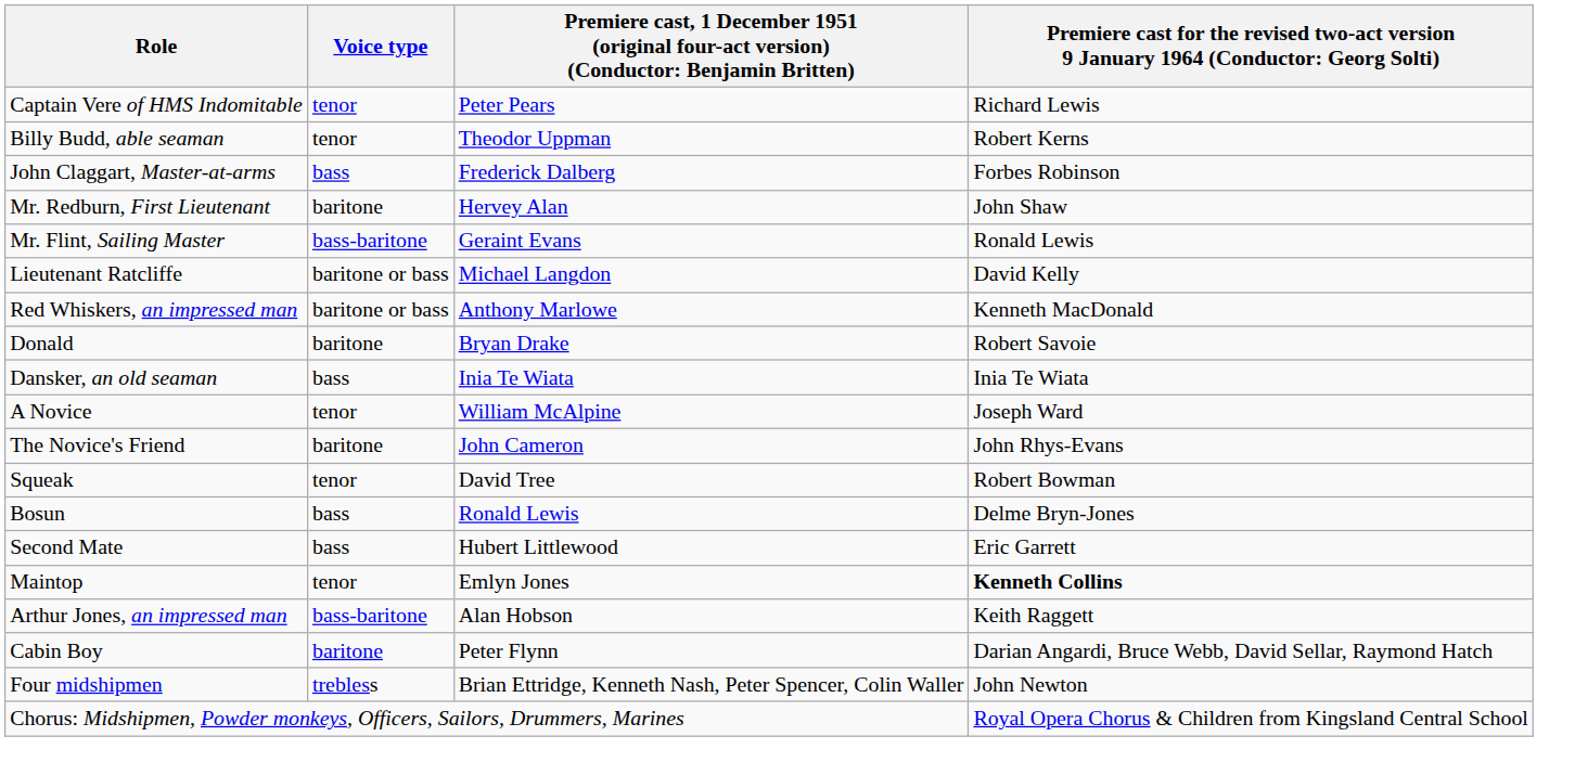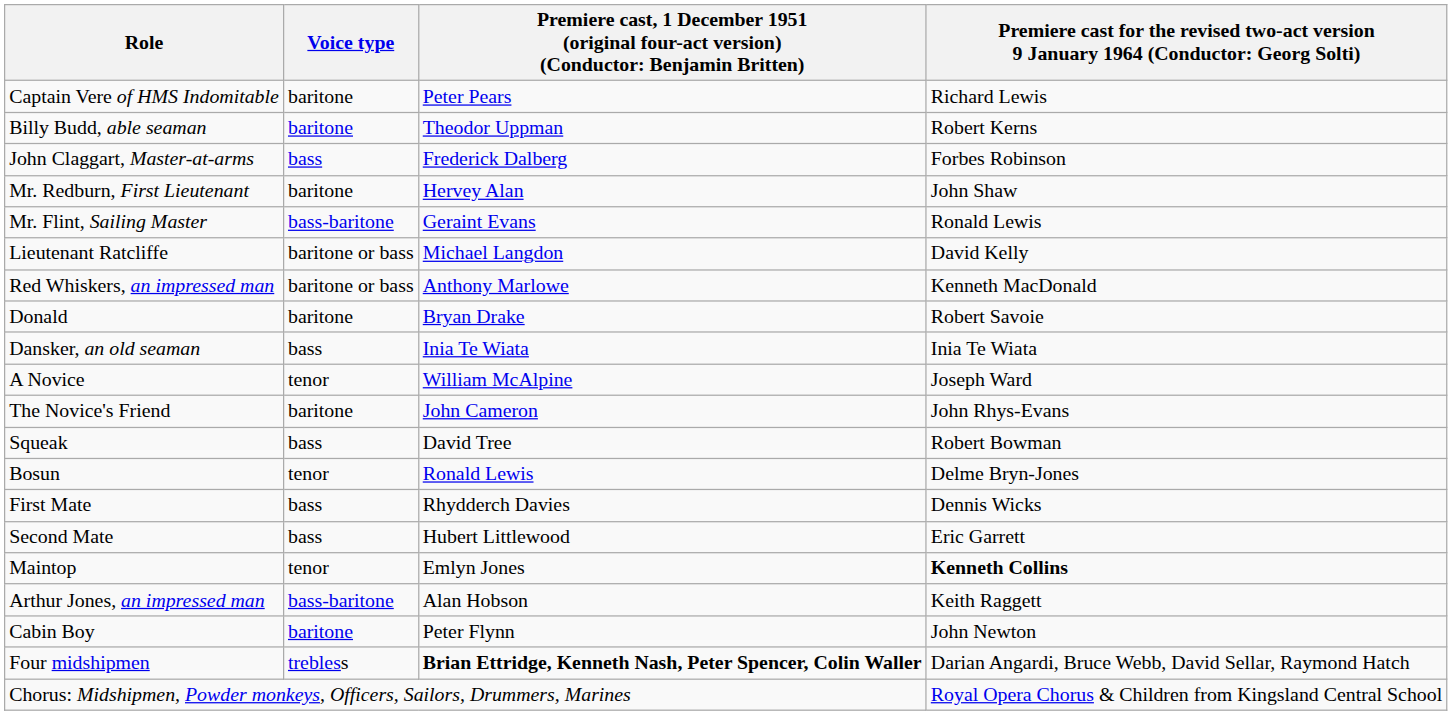 <table class="wikitable">
 <tr>
 <th>Role</th>
 <th><a href='#'>Voice type</a></th>
 <th>Premiere cast, 1 December 1951<br>(original four-act version)<br>(Conductor: Benjamin Britten)</th>
 <th>Premiere cast for the revised two-act version<br>9 January 1964 (Conductor: Georg Solti)</th>
 </tr>
 <tr>
 <td>Captain Vere <em>of HMS Indomitable</em></td>
-<td><a href='#'>tenor</a></td>
+<td>baritone</td>
 <td><a href='#'>Peter Pears</a></td>
 <td>Richard Lewis</td>
 </tr>
 <tr>
 <td>Billy Budd, <em>able seaman</em></td>
-<td>tenor</td>
+<td><a href='#'>baritone</a></td>
 <td><a href='#'>Theodor Uppman</a></td>
 <td>Robert Kerns</td>
 </tr>
 <tr>
 <td>John Claggart, <em>Master-at-arms</em></td>
 <td><a href='#'>bass</a></td>
 <td><a href='#'>Frederick Dalberg</a></td>
 <td>Forbes Robinson</td>
 </tr>
 <tr>
 <td>Mr. Redburn, <em>First Lieutenant</em></td>
 <td>baritone</td>
 <td><a href='#'>Hervey Alan</a></td>
 <td>John Shaw</td>
 </tr>
 <tr>
 <td>Mr. Flint, <em>Sailing Master</em></td>
 <td><a href='#'>bass-baritone</a></td>
 <td><a href='#'>Geraint Evans</a></td>
 <td>Ronald Lewis</td>
 </tr>
 <tr>
 <td>Lieutenant Ratcliffe</td>
 <td>baritone or bass</td>
 <td><a href='#'>Michael Langdon</a></td>
 <td>David Kelly</td>
 </tr>
 <tr>
 <td>Red Whiskers, <em><a href='#'>an impressed man</a></em></td>
 <td>baritone or bass</td>
 <td><a href='#'>Anthony Marlowe</a></td>
 <td>Kenneth MacDonald</td>
 </tr>
 <tr>
 <td>Donald</td>
 <td>baritone</td>
 <td><a href='#'>Bryan Drake</a></td>
 <td>Robert Savoie</td>
 </tr>
 <tr>
 <td>Dansker, <em>an old seaman</em></td>
 <td>bass</td>
 <td><a href='#'>Inia Te Wiata</a></td>
 <td>Inia Te Wiata</td>
 </tr>
 <tr>
 <td>A Novice</td>
 <td>tenor</td>
 <td><a href='#'>William McAlpine</a></td>
 <td>Joseph Ward</td>
 </tr>
 <tr>
 <td>The Novice's Friend</td>
 <td>baritone</td>
 <td><a href='#'>John Cameron</a></td>
 <td>John Rhys-Evans</td>
 </tr>
 <tr>
 <td>Squeak</td>
-<td>tenor</td>
+<td>bass</td>
 <td>David Tree</td>
 <td>Robert Bowman</td>
 </tr>
 <tr>
 <td>Bosun</td>
-<td>bass</td>
+<td>tenor</td>
 <td><a href='#'>Ronald Lewis</a></td>
 <td>Delme Bryn-Jones</td>
+</tr>
+<tr>
+<td>First Mate</td>
+<td>bass</td>
+<td>Rhydderch Davies</td>
+<td>Dennis Wicks</td>
 </tr>
 <tr>
 <td>Second Mate</td>
 <td>bass</td>
 <td>Hubert Littlewood</td>
 <td>Eric Garrett</td>
 </tr>
 <tr>
 <td>Maintop</td>
 <td>tenor</td>
 <td>Emlyn Jones</td>
 <td><strong>Kenneth Collins</strong></td>
 </tr>
 <tr>
 <td>Arthur Jones, <em> <a href='#'>an impressed man</a></em></td>
 <td><a href='#'>bass-baritone</a></td>
 <td>Alan Hobson</td>
 <td>Keith Raggett</td>
 </tr>
 <tr>
 <td>Cabin Boy</td>
 <td><a href='#'>baritone</a></td>
 <td>Peter Flynn</td>
-<td>Darian Angardi, Bruce Webb, David Sellar, Raymond Hatch</td>
+<td>John Newton</td>
 </tr>
 <tr>
 <td>Four <a href='#'>midshipmen</a></td>
 <td><a href='#'>trebles</a>s</td>
-<td>Brian Ettridge, Kenneth Nash, Peter Spencer, Colin Waller</td>
-<td>John Newton</td>
+<td><strong>Brian Ettridge, Kenneth Nash, Peter Spencer, Colin Waller</strong></td>
+<td>Darian Angardi, Bruce Webb, David Sellar, Raymond Hatch</td>
 </tr>
 <tr>
 <td colspan="3">Chorus: <em>Midshipmen, <a href='#'>Powder monkeys</a>, Officers, Sailors, Drummers, Marines</em></td>
 <td><a href='#'>Royal Opera Chorus</a> & Children from Kingsland Central School</td>
 </tr>
 </table>
